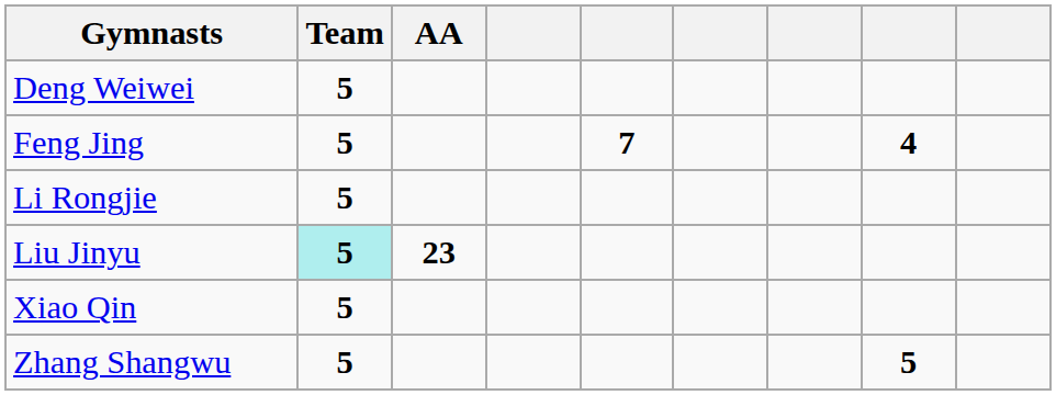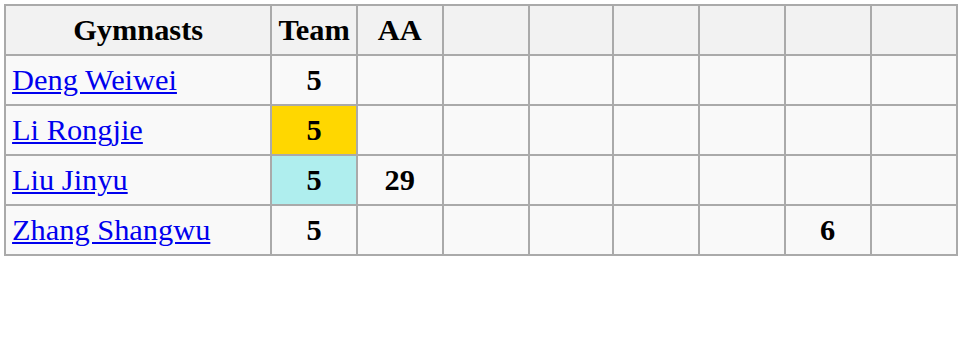 <table class="wikitable sortable collapsible autocollapse plainrowheaders" style="text-align:center; font-size:95%;">
 <tr>
 <th width=28% class=unsortable>Gymnasts</th>
 <th width=9% class=unsortable>Team</th>
 <th width=9% class=unsortable>AA</th>
 <th width=9% class=unsortable></th>
 <th width=9% class=unsortable></th>
 <th width=9% class=unsortable></th>
 <th width=9% class=unsortable></th>
 <th width=9% class=unsortable></th>
 <th width=9% class=unsortable></th>
 </tr>
 <tr>
 <td align=left><a href='#'>Deng Weiwei</a></td>
 <td><strong>5</strong></td>
 <td></td>
 <td></td>
 <td></td>
 <td></td>
 <td></td>
 <td></td>
 <td></td>
 </tr>
 <tr>
-<td align=left><a href='#'>Feng Jing</a></td>
-<td><strong>5</strong></td>
-<td></td>
-<td></td>
-<td><strong>7</strong></td>
-<td></td>
-<td></td>
-<td><strong>4</strong></td>
-<td></td>
-</tr>
-<tr>
 <td align=left><a href='#'>Li Rongjie</a></td>
-<td><strong>5</strong></td>
+<td style="background: gold;"><strong>5</strong></td>
 <td></td>
 <td></td>
 <td></td>
 <td></td>
 <td></td>
 <td></td>
 <td></td>
 </tr>
 <tr>
 <td align=left><a href='#'>Liu Jinyu</a></td>
 <td style="background: paleturquoise;"><strong>5</strong></td>
-<td><strong>23</strong></td>
-<td></td>
-<td></td>
-<td></td>
-<td></td>
-<td></td>
-<td></td>
-</tr>
-<tr>
-<td align=left><a href='#'>Xiao Qin</a></td>
-<td><strong>5</strong></td>
-<td></td>
+<td><strong>29</strong></td>
 <td></td>
 <td></td>
 <td></td>
 <td></td>
 <td></td>
 <td></td>
 </tr>
 <tr>
 <td align=left><a href='#'>Zhang Shangwu</a></td>
 <td><strong>5</strong></td>
 <td></td>
 <td></td>
 <td></td>
 <td></td>
 <td></td>
-<td><strong>5</strong></td>
+<td><strong>6</strong></td>
 <td></td>
 </tr>
 </table>
